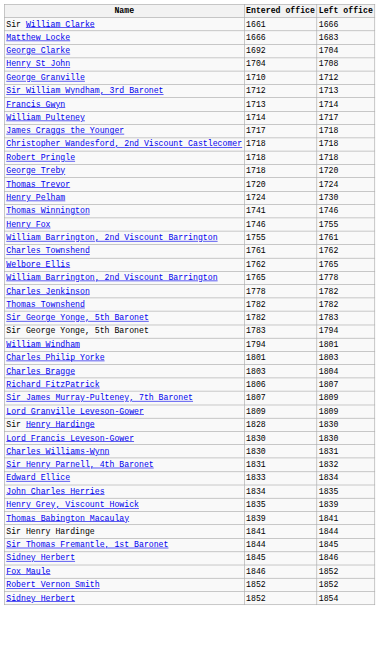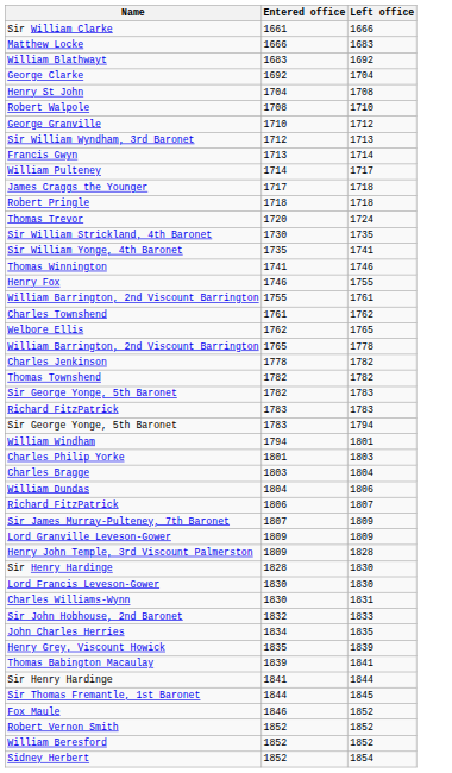 <table class="wikitable" style="text-align:left">
 <tr>
 <th>Name</th>
 <th>Entered office</th>
 <th>Left office</th>
 </tr>
 <tr>
 <td>Sir <a href='#'>William Clarke</a></td>
 <td>1661</td>
 <td>1666</td>
 </tr>
 <tr>
 <td><a href='#'>Matthew Locke</a></td>
 <td>1666</td>
 <td>1683</td>
 </tr>
 <tr>
+<td><a href='#'>William Blathwayt</a></td>
+<td>1683</td>
+<td>1692</td>
+</tr>
+<tr>
 <td><a href='#'>George Clarke</a></td>
 <td>1692</td>
 <td>1704</td>
 </tr>
 <tr>
 <td><a href='#'>Henry St John</a></td>
 <td>1704</td>
 <td>1708</td>
+</tr>
+<tr>
+<td><a href='#'>Robert Walpole</a></td>
+<td>1708</td>
+<td>1710</td>
 </tr>
 <tr>
 <td><a href='#'>George Granville</a></td>
 <td>1710</td>
 <td>1712</td>
 </tr>
 <tr>
 <td><a href='#'>Sir William Wyndham, 3rd Baronet</a></td>
 <td>1712</td>
 <td>1713</td>
 </tr>
 <tr>
 <td><a href='#'>Francis Gwyn</a></td>
 <td>1713</td>
 <td>1714</td>
 </tr>
 <tr>
 <td><a href='#'>William Pulteney</a></td>
 <td>1714</td>
 <td>1717</td>
 </tr>
 <tr>
 <td><a href='#'>James Craggs the Younger</a></td>
 <td>1717</td>
 <td>1718</td>
 </tr>
 <tr>
-<td><a href='#'>Christopher Wandesford, 2nd Viscount Castlecomer</a></td>
-<td>1718</td>
-<td>1718</td>
-</tr>
-<tr>
 <td><a href='#'>Robert Pringle</a></td>
 <td>1718</td>
 <td>1718</td>
-</tr>
-<tr>
-<td><a href='#'>George Treby</a></td>
-<td>1718</td>
-<td>1720</td>
 </tr>
 <tr>
 <td><a href='#'>Thomas Trevor</a></td>
 <td>1720</td>
 <td>1724</td>
 </tr>
 <tr>
-<td><a href='#'>Henry Pelham</a></td>
-<td>1724</td>
+<td><a href='#'>Sir William Strickland, 4th Baronet</a></td>
 <td>1730</td>
+<td>1735</td>
+</tr>
+<tr>
+<td><a href='#'>Sir William Yonge, 4th Baronet</a></td>
+<td>1735</td>
+<td>1741</td>
 </tr>
 <tr>
 <td><a href='#'>Thomas Winnington</a></td>
 <td>1741</td>
 <td>1746</td>
 </tr>
 <tr>
 <td><a href='#'>Henry Fox</a></td>
 <td>1746</td>
 <td>1755</td>
 </tr>
 <tr>
 <td><a href='#'>William Barrington, 2nd Viscount Barrington</a></td>
 <td>1755</td>
 <td>1761</td>
 </tr>
 <tr>
 <td><a href='#'>Charles Townshend</a></td>
 <td>1761</td>
 <td>1762</td>
 </tr>
 <tr>
 <td><a href='#'>Welbore Ellis</a></td>
 <td>1762</td>
 <td>1765</td>
 </tr>
 <tr>
 <td><a href='#'>William Barrington, 2nd Viscount Barrington</a></td>
 <td>1765</td>
 <td>1778</td>
 </tr>
 <tr>
 <td><a href='#'>Charles Jenkinson</a></td>
 <td>1778</td>
 <td>1782</td>
 </tr>
 <tr>
 <td><a href='#'>Thomas Townshend</a></td>
 <td>1782</td>
 <td>1782</td>
 </tr>
 <tr>
 <td><a href='#'>Sir George Yonge, 5th Baronet</a></td>
 <td>1782</td>
 <td>1783</td>
 </tr>
 <tr>
+<td><a href='#'>Richard FitzPatrick</a></td>
+<td>1783</td>
+<td>1783</td>
+</tr>
+<tr>
 <td>Sir George Yonge, 5th Baronet</td>
 <td>1783</td>
 <td>1794</td>
 </tr>
 <tr>
 <td><a href='#'>William Windham</a></td>
 <td>1794</td>
 <td>1801</td>
 </tr>
 <tr>
 <td><a href='#'>Charles Philip Yorke</a></td>
 <td>1801</td>
 <td>1803</td>
 </tr>
 <tr>
 <td><a href='#'>Charles Bragge</a></td>
 <td>1803</td>
 <td>1804</td>
 </tr>
 <tr>
+<td><a href='#'>William Dundas</a></td>
+<td>1804</td>
+<td>1806</td>
+</tr>
+<tr>
 <td><a href='#'>Richard FitzPatrick</a></td>
 <td>1806</td>
 <td>1807</td>
 </tr>
 <tr>
 <td><a href='#'>Sir James Murray-Pulteney, 7th Baronet</a></td>
 <td>1807</td>
 <td>1809</td>
 </tr>
 <tr>
 <td><a href='#'>Lord Granville Leveson-Gower</a></td>
 <td>1809</td>
 <td>1809</td>
+</tr>
+<tr>
+<td><a href='#'>Henry John Temple, 3rd Viscount Palmerston</a></td>
+<td>1809</td>
+<td>1828</td>
 </tr>
 <tr>
 <td>Sir <a href='#'>Henry Hardinge</a></td>
 <td>1828</td>
 <td>1830</td>
 </tr>
 <tr>
 <td><a href='#'>Lord Francis Leveson-Gower</a></td>
 <td>1830</td>
 <td>1830</td>
 </tr>
 <tr>
 <td><a href='#'>Charles Williams-Wynn</a></td>
 <td>1830</td>
 <td>1831</td>
 </tr>
 <tr>
-<td><a href='#'>Sir Henry Parnell, 4th Baronet</a></td>
-<td>1831</td>
+<td><a href='#'>Sir John Hobhouse, 2nd Baronet</a></td>
 <td>1832</td>
-</tr>
-<tr>
-<td><a href='#'>Edward Ellice</a></td>
 <td>1833</td>
-<td>1834</td>
 </tr>
 <tr>
 <td><a href='#'>John Charles Herries</a></td>
 <td>1834</td>
 <td>1835</td>
 </tr>
 <tr>
 <td><a href='#'>Henry Grey, Viscount Howick</a></td>
 <td>1835</td>
 <td>1839</td>
 </tr>
 <tr>
 <td><a href='#'>Thomas Babington Macaulay</a></td>
 <td>1839</td>
 <td>1841</td>
 </tr>
 <tr>
 <td>Sir Henry Hardinge</td>
 <td>1841</td>
 <td>1844</td>
 </tr>
 <tr>
 <td><a href='#'>Sir Thomas Fremantle, 1st Baronet</a></td>
 <td>1844</td>
 <td>1845</td>
 </tr>
 <tr>
-<td><a href='#'>Sidney Herbert</a></td>
-<td>1845</td>
-<td>1846</td>
-</tr>
-<tr>
 <td><a href='#'>Fox Maule</a></td>
 <td>1846</td>
 <td>1852</td>
 </tr>
 <tr>
 <td><a href='#'>Robert Vernon Smith</a></td>
 <td>1852</td>
 <td>1852</td>
 </tr>
 <tr>
+<td><a href='#'>William Beresford</a></td>
+<td>1852</td>
+<td>1852</td>
+</tr>
+<tr>
 <td><a href='#'>Sidney Herbert</a></td>
 <td>1852</td>
 <td>1854</td>
 </tr>
 </table>
